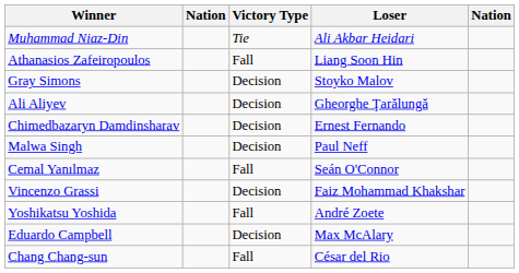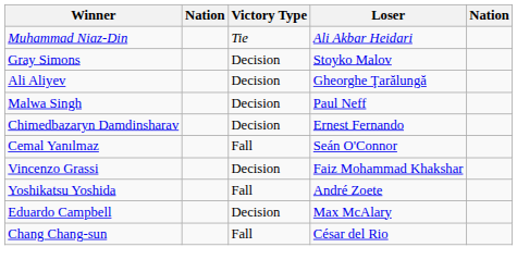 <table class="wikitable sortable" style="text-align:left;">
 <tr>
 <th>Winner</th>
 <th>Nation</th>
 <th>Victory Type</th>
 <th>Loser</th>
 <th>Nation</th>
 </tr>
 <tr style="font-style: italic">
 <td><a href='#'>Muhammad Niaz-Din</a></td>
 <td></td>
 <td>Tie</td>
 <td><a href='#'>Ali Akbar Heidari</a></td>
-<td></td>
-</tr>
-<tr>
-<td><a href='#'>Athanasios Zafeiropoulos</a></td>
-<td></td>
-<td>Fall</td>
-<td><a href='#'>Liang Soon Hin</a></td>
 <td></td>
 </tr>
 <tr>
 <td><a href='#'>Gray Simons</a></td>
 <td></td>
 <td>Decision</td>
 <td><a href='#'>Stoyko Malov</a></td>
 <td></td>
 </tr>
 <tr>
 <td><a href='#'>Ali Aliyev</a></td>
 <td></td>
 <td>Decision</td>
 <td><a href='#'>Gheorghe Ţarălungă</a></td>
 <td></td>
 </tr>
 <tr>
+<td><a href='#'>Malwa Singh</a></td>
+<td></td>
+<td>Decision</td>
+<td><a href='#'>Paul Neff</a></td>
+<td></td>
+</tr>
+<tr>
 <td><a href='#'>Chimedbazaryn Damdinsharav</a></td>
 <td></td>
 <td>Decision</td>
 <td><a href='#'>Ernest Fernando</a></td>
-<td></td>
-</tr>
-<tr>
-<td><a href='#'>Malwa Singh</a></td>
-<td></td>
-<td>Decision</td>
-<td><a href='#'>Paul Neff</a></td>
 <td></td>
 </tr>
 <tr>
 <td><a href='#'>Cemal Yanılmaz</a></td>
 <td></td>
 <td>Fall</td>
 <td><a href='#'>Seán O'Connor</a></td>
 <td></td>
 </tr>
 <tr>
 <td><a href='#'>Vincenzo Grassi</a></td>
 <td></td>
 <td>Decision</td>
 <td><a href='#'>Faiz Mohammad Khakshar</a></td>
 <td></td>
 </tr>
 <tr>
 <td><a href='#'>Yoshikatsu Yoshida</a></td>
 <td></td>
 <td>Fall</td>
 <td><a href='#'>André Zoete</a></td>
 <td></td>
 </tr>
 <tr>
 <td><a href='#'>Eduardo Campbell</a></td>
 <td></td>
 <td>Decision</td>
 <td><a href='#'>Max McAlary</a></td>
 <td></td>
 </tr>
 <tr>
 <td><a href='#'>Chang Chang-sun</a></td>
 <td></td>
 <td>Fall</td>
 <td><a href='#'>César del Rio</a></td>
 <td></td>
 </tr>
 </table>
